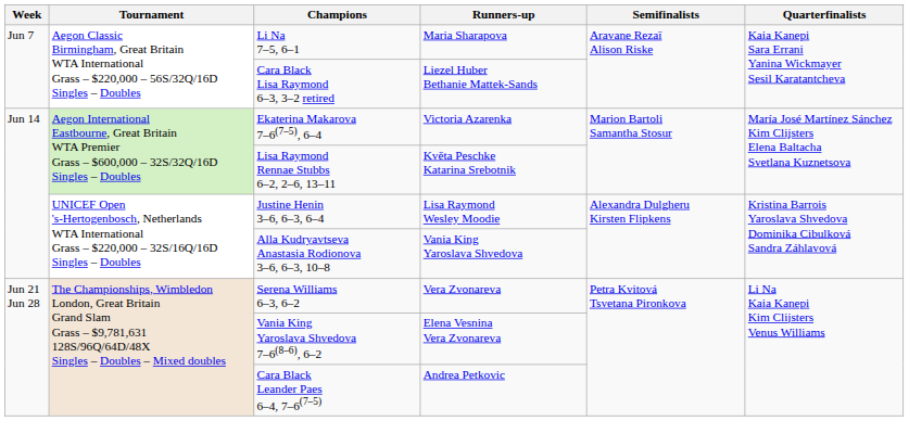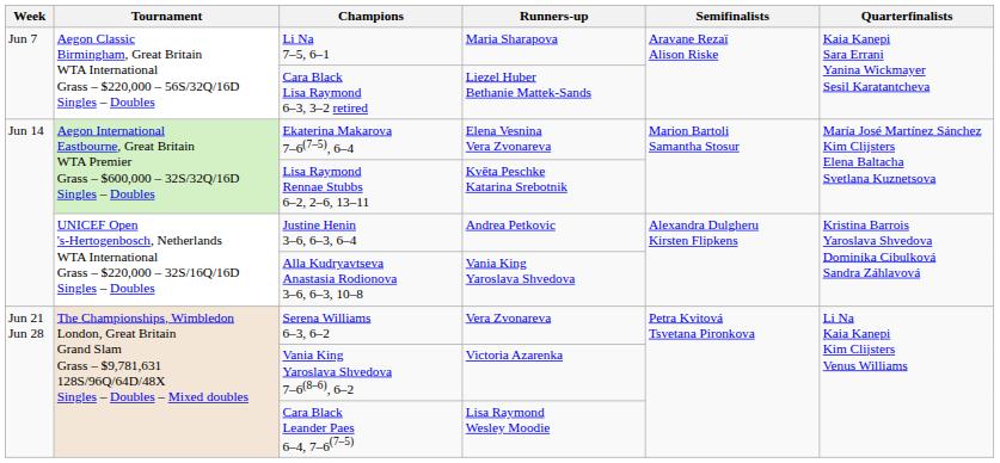 <table class=wikitable style=font-size:95%>
 <tr>
 <th style="width:48px;">Week</th>
 <th style="width:248px;">Tournament</th>
 <th style="width:200px;">Champions</th>
 <th style="width:200px;">Runners-up</th>
 <th style="width:190px;">Semifinalists</th>
 <th style="width:190px;">Quarterfinalists</th>
 </tr>
 <tr valign=top>
 <td rowspan=2>Jun 7</td>
 <td style="background:#fff;" rowspan="2"><a href='#'>Aegon Classic</a><br> <a href='#'>Birmingham</a>, Great Britain<br>WTA International<br>Grass – $220,000 – 56S/32Q/16D<br><a href='#'>Singles</a> – <a href='#'>Doubles</a></td>
 <td> <a href='#'>Li Na</a><br>7–5, 6–1</td>
 <td> <a href='#'>Maria Sharapova</a></td>
 <td rowspan=2> <a href='#'>Aravane Rezaï</a><br>  <a href='#'>Alison Riske</a></td>
 <td rowspan=2> <a href='#'>Kaia Kanepi</a><br>  <a href='#'>Sara Errani</a><br>  <a href='#'>Yanina Wickmayer</a><br> <a href='#'>Sesil Karatantcheva</a></td>
 </tr>
 <tr valign=top>
 <td> <a href='#'>Cara Black</a><br> <a href='#'>Lisa Raymond</a><br>6–3, 3–2 <a href='#'>retired</a></td>
 <td> <a href='#'>Liezel Huber</a><br> <a href='#'>Bethanie Mattek-Sands</a></td>
 </tr>
 <tr valign=top>
 <td rowspan=4>Jun 14</td>
 <td style="background:#D4F1C5;" rowspan="2"><a href='#'>Aegon International</a><br> <a href='#'>Eastbourne</a>, Great Britain<br>WTA Premier<br>Grass – $600,000 – 32S/32Q/16D<br><a href='#'>Singles</a> – <a href='#'>Doubles</a></td>
 <td> <a href='#'>Ekaterina Makarova</a><br>7–6<sup>(7–5)</sup>, 6–4</td>
-<td> <a href='#'>Victoria Azarenka</a></td>
+<td> <a href='#'>Elena Vesnina</a><br> <a href='#'>Vera Zvonareva</a></td>
 <td rowspan=2> <a href='#'>Marion Bartoli</a> <br> <a href='#'>Samantha Stosur</a></td>
 <td rowspan=2> <a href='#'>María José Martínez Sánchez</a><br>  <a href='#'>Kim Clijsters</a><br> <a href='#'>Elena Baltacha</a><br> <a href='#'>Svetlana Kuznetsova</a></td>
 </tr>
 <tr valign=top>
 <td> <a href='#'>Lisa Raymond</a><br> <a href='#'>Rennae Stubbs</a><br>6–2, 2–6, 13–11</td>
 <td> <a href='#'>Květa Peschke</a><br> <a href='#'>Katarina Srebotnik</a></td>
 </tr>
 <tr valign=top>
 <td style="background:#fff;" rowspan="2"><a href='#'>UNICEF Open</a><br> <a href='#'>'s-Hertogenbosch</a>, Netherlands<br>WTA International<br>Grass – $220,000 – 32S/16Q/16D<br><a href='#'>Singles</a> – <a href='#'>Doubles</a></td>
 <td> <a href='#'>Justine Henin</a><br>3–6, 6–3, 6–4</td>
-<td> <a href='#'>Lisa Raymond</a><br> <a href='#'>Wesley Moodie</a></td>
+<td> <a href='#'>Andrea Petkovic</a></td>
 <td rowspan=2> <a href='#'>Alexandra Dulgheru</a><br>  <a href='#'>Kirsten Flipkens</a></td>
 <td rowspan=2> <a href='#'>Kristina Barrois</a><br> <a href='#'>Yaroslava Shvedova</a><br> <a href='#'>Dominika Cibulková</a><br> <a href='#'>Sandra Záhlavová</a></td>
 </tr>
 <tr valign=top>
 <td> <a href='#'>Alla Kudryavtseva</a><br> <a href='#'>Anastasia Rodionova</a><br>3–6, 6–3, 10–8</td>
 <td> <a href='#'>Vania King</a><br> <a href='#'>Yaroslava Shvedova</a></td>
 </tr>
 <tr valign=top>
 <td rowspan=3>Jun 21<br>Jun 28</td>
 <td style="background:#F3E6D7;" rowspan="3"><a href='#'>The Championships, Wimbledon</a><br> London, Great Britain<br>Grand Slam<br>Grass – $9,781,631<br>128S/96Q/64D/48X<br><a href='#'>Singles</a> – <a href='#'>Doubles</a> – <a href='#'>Mixed doubles</a></td>
 <td> <a href='#'>Serena Williams</a><br>6–3, 6–2</td>
 <td> <a href='#'>Vera Zvonareva</a></td>
 <td rowspan=3> <a href='#'>Petra Kvitová</a><br> <a href='#'>Tsvetana Pironkova</a></td>
 <td rowspan=3> <a href='#'>Li Na</a><br>  <a href='#'>Kaia Kanepi</a> <br>  <a href='#'>Kim Clijsters</a><br> <a href='#'>Venus Williams</a></td>
 </tr>
 <tr valign=top>
 <td> <a href='#'>Vania King</a><br> <a href='#'>Yaroslava Shvedova</a><br>7–6<sup>(8–6)</sup>, 6–2</td>
-<td> <a href='#'>Elena Vesnina</a><br> <a href='#'>Vera Zvonareva</a></td>
+<td> <a href='#'>Victoria Azarenka</a></td>
 </tr>
 <tr valign=top>
 <td> <a href='#'>Cara Black</a><br> <a href='#'>Leander Paes</a><br>6–4, 7–6<sup>(7–5)</sup></td>
-<td> <a href='#'>Andrea Petkovic</a></td>
+<td> <a href='#'>Lisa Raymond</a><br> <a href='#'>Wesley Moodie</a></td>
 </tr>
 </table>
